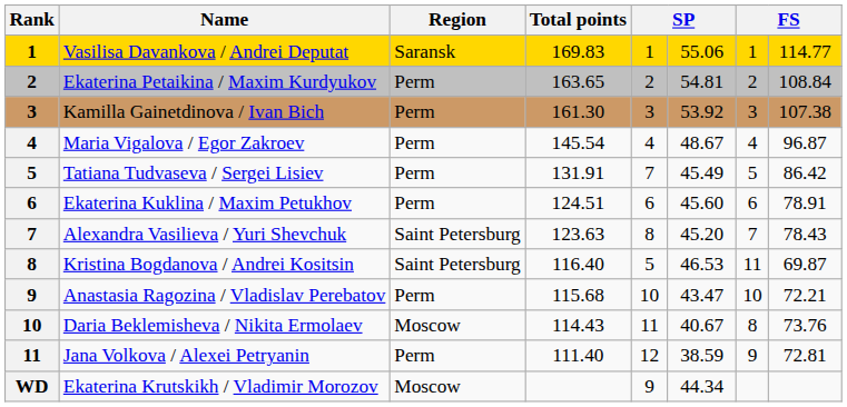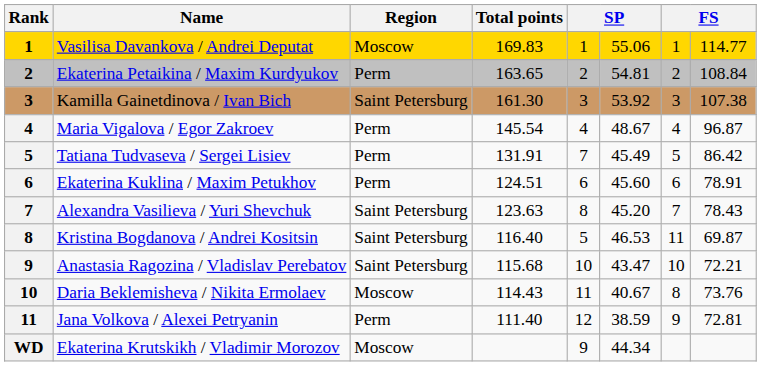 <table class="wikitable sortable">
 <tr>
 <th>Rank</th>
 <th>Name</th>
 <th>Region</th>
 <th>Total points</th>
 <th colspan="2" width="80px"><a href='#'>SP</a></th>
 <th colspan="2" width="80px"><a href='#'>FS</a></th>
 </tr>
 <tr bgcolor="gold">
 <td align="center"><strong>1</strong></td>
 <td><a href='#'>Vasilisa Davankova</a> / <a href='#'>Andrei Deputat</a></td>
-<td>Saransk</td>
+<td>Moscow</td>
 <td align="center">169.83</td>
 <td align="center">1</td>
 <td align="center">55.06</td>
 <td align="center">1</td>
 <td align="center">114.77</td>
 </tr>
 <tr bgcolor="silver">
 <td align="center"><strong>2</strong></td>
 <td><a href='#'>Ekaterina Petaikina</a> / <a href='#'>Maxim Kurdyukov</a></td>
 <td>Perm</td>
 <td align="center">163.65</td>
 <td align="center">2</td>
 <td align="center">54.81</td>
 <td align="center">2</td>
 <td align="center">108.84</td>
 </tr>
 <tr bgcolor="cc9966">
 <td align="center"><strong>3</strong></td>
 <td>Kamilla Gainetdinova / <a href='#'>Ivan Bich</a></td>
-<td>Perm</td>
+<td>Saint Petersburg</td>
 <td align="center">161.30</td>
 <td align="center">3</td>
 <td align="center">53.92</td>
 <td align="center">3</td>
 <td align="center">107.38</td>
 </tr>
 <tr>
 <th>4</th>
 <td><a href='#'>Maria Vigalova</a> / <a href='#'>Egor Zakroev</a></td>
 <td>Perm</td>
 <td align="center">145.54</td>
 <td align="center">4</td>
 <td align="center">48.67</td>
 <td align="center">4</td>
 <td align="center">96.87</td>
 </tr>
 <tr>
 <th>5</th>
 <td><a href='#'>Tatiana Tudvaseva</a> / <a href='#'>Sergei Lisiev</a></td>
 <td>Perm</td>
 <td align="center">131.91</td>
 <td align="center">7</td>
 <td align="center">45.49</td>
 <td align="center">5</td>
 <td align="center">86.42</td>
 </tr>
 <tr>
 <th>6</th>
 <td><a href='#'>Ekaterina Kuklina</a> / <a href='#'>Maxim Petukhov</a></td>
 <td>Perm</td>
 <td align="center">124.51</td>
 <td align="center">6</td>
 <td align="center">45.60</td>
 <td align="center">6</td>
 <td align="center">78.91</td>
 </tr>
 <tr>
 <th>7</th>
 <td><a href='#'>Alexandra Vasilieva</a> / <a href='#'>Yuri Shevchuk</a></td>
 <td>Saint Petersburg</td>
 <td align="center">123.63</td>
 <td align="center">8</td>
 <td align="center">45.20</td>
 <td align="center">7</td>
 <td align="center">78.43</td>
 </tr>
 <tr>
 <th>8</th>
 <td><a href='#'>Kristina Bogdanova</a> / <a href='#'>Andrei Kositsin</a></td>
 <td>Saint Petersburg</td>
 <td align="center">116.40</td>
 <td align="center">5</td>
 <td align="center">46.53</td>
 <td align="center">11</td>
 <td align="center">69.87</td>
 </tr>
 <tr>
 <th>9</th>
 <td><a href='#'>Anastasia Ragozina</a> / <a href='#'>Vladislav Perebatov</a></td>
-<td>Perm</td>
+<td>Saint Petersburg</td>
 <td align="center">115.68</td>
 <td align="center">10</td>
 <td align="center">43.47</td>
 <td align="center">10</td>
 <td align="center">72.21</td>
 </tr>
 <tr>
 <th>10</th>
 <td><a href='#'>Daria Beklemisheva</a> / <a href='#'>Nikita Ermolaev</a></td>
 <td>Moscow</td>
 <td align="center">114.43</td>
 <td align="center">11</td>
 <td align="center">40.67</td>
 <td align="center">8</td>
 <td align="center">73.76</td>
 </tr>
 <tr>
 <th>11</th>
 <td><a href='#'>Jana Volkova</a> / <a href='#'>Alexei Petryanin</a></td>
 <td>Perm</td>
 <td align="center">111.40</td>
 <td align="center">12</td>
 <td align="center">38.59</td>
 <td align="center">9</td>
 <td align="center">72.81</td>
 </tr>
 <tr>
 <th>WD</th>
 <td><a href='#'>Ekaterina Krutskikh</a> / <a href='#'>Vladimir Morozov</a></td>
 <td>Moscow</td>
 <td></td>
 <td align="center">9</td>
 <td align="center">44.34</td>
 <td></td>
 <td></td>
 </tr>
 </table>
